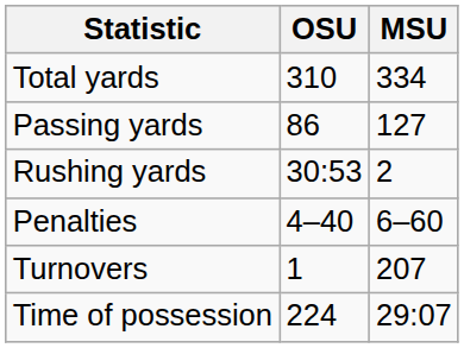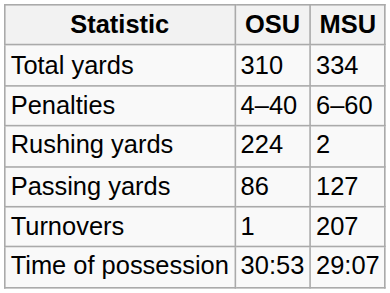 <table class="wikitable">
 <tr>
 <th>Statistic</th>
 <th>OSU</th>
 <th>MSU</th>
 </tr>
 <tr>
 <td>Total yards</td>
 <td>310</td>
 <td>334</td>
 </tr>
 <tr>
+<td>Penalties</td>
+<td>4–40</td>
+<td>6–60</td>
+</tr>
+<tr>
+<td>Rushing yards</td>
+<td>224</td>
+<td>2</td>
+</tr>
+<tr>
 <td>Passing yards</td>
 <td>86</td>
 <td>127</td>
-</tr>
-<tr>
-<td>Rushing yards</td>
-<td>30:53</td>
-<td>2</td>
-</tr>
-<tr>
-<td>Penalties</td>
-<td>4–40</td>
-<td>6–60</td>
 </tr>
 <tr>
 <td>Turnovers</td>
 <td>1</td>
 <td>207</td>
 </tr>
 <tr>
 <td>Time of possession</td>
-<td>224</td>
+<td>30:53</td>
 <td>29:07</td>
 </tr>
 </table>
